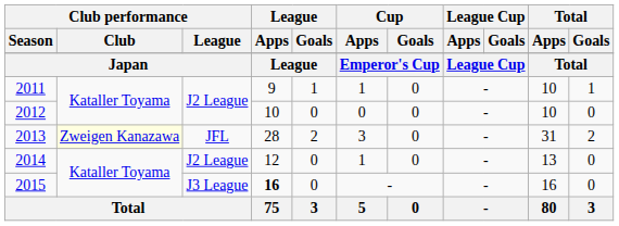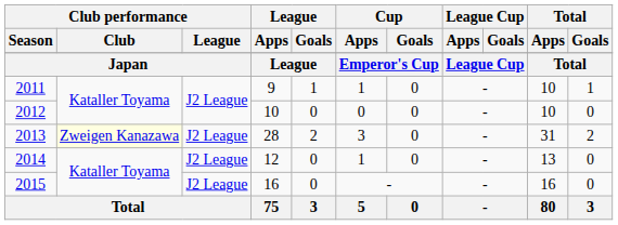 <table class="wikitable" style="text-align:center">
 <tr>
 <th colspan=3>Club performance</th>
 <th colspan=2>League</th>
 <th colspan=2>Cup</th>
 <th colspan=2>League Cup</th>
 <th colspan=2>Total</th>
 </tr>
 <tr>
 <th>Season</th>
 <th>Club</th>
 <th>League</th>
 <th>Apps</th>
 <th>Goals</th>
 <th>Apps</th>
 <th>Goals</th>
 <th>Apps</th>
 <th>Goals</th>
 <th>Apps</th>
 <th>Goals</th>
 </tr>
 <tr>
 </tr>
 <tr>
 <th colspan=3>Japan</th>
 <th colspan=2>League</th>
 <th colspan=2><a href='#'>Emperor's Cup</a></th>
 <th colspan=2><a href='#'>League Cup</a></th>
 <th colspan=2>Total</th>
 </tr>
 <tr>
 <td><a href='#'>2011</a></td>
 <td rowspan="2"><a href='#'>Kataller Toyama</a></td>
 <td rowspan="2"><a href='#'>J2 League</a></td>
 <td>9</td>
 <td>1</td>
 <td>1</td>
 <td>0</td>
 <td colspan="2">-</td>
 <td>10</td>
 <td>1</td>
 </tr>
 <tr>
 <td><a href='#'>2012</a></td>
 <td>10</td>
 <td>0</td>
 <td>0</td>
 <td>0</td>
 <td colspan="2">-</td>
 <td>10</td>
 <td>0</td>
 </tr>
 <tr>
 <td><a href='#'>2013</a></td>
 <td style="background: lightyellow;"><a href='#'>Zweigen Kanazawa</a></td>
-<td><a href='#'>JFL</a></td>
+<td><a href='#'>J2 League</a></td>
 <td>28</td>
 <td>2</td>
 <td>3</td>
 <td>0</td>
 <td colspan="2">-</td>
 <td>31</td>
 <td>2</td>
 </tr>
 <tr>
 <td><a href='#'>2014</a></td>
 <td rowspan="2"><a href='#'>Kataller Toyama</a></td>
 <td><a href='#'>J2 League</a></td>
 <td>12</td>
 <td>0</td>
 <td>1</td>
 <td>0</td>
 <td colspan="2">-</td>
 <td>13</td>
 <td>0</td>
 </tr>
 <tr>
 <td><a href='#'>2015</a></td>
-<td><a href='#'>J3 League</a></td>
-<td><strong>16</strong></td>
+<td><a href='#'>J2 League</a></td>
+<td>16</td>
 <td>0</td>
 <td colspan="2">-</td>
 <td colspan="2">-</td>
 <td>16</td>
 <td>0</td>
 </tr>
 <tr>
 <th colspan=3>Total</th>
 <th>75</th>
 <th>3</th>
 <th>5</th>
 <th>0</th>
 <th colspan="2">-</th>
 <th>80</th>
 <th>3</th>
 </tr>
 </table>
